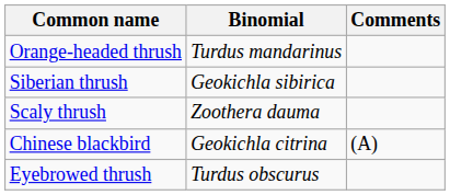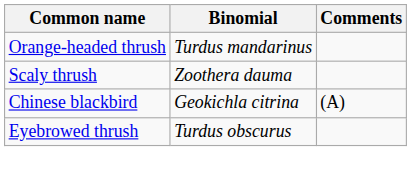 <table class="wikitable">
 <tr>
 <th>Common name</th>
 <th>Binomial</th>
 <th>Comments</th>
 </tr>
 <tr>
 <td><a href='#'>Orange-headed thrush</a></td>
 <td><em>Turdus mandarinus</em></td>
-<td></td>
-</tr>
-<tr>
-<td><a href='#'>Siberian thrush</a></td>
-<td><em>Geokichla sibirica</em></td>
 <td></td>
 </tr>
 <tr>
 <td><a href='#'>Scaly thrush</a></td>
 <td><em>Zoothera dauma</em></td>
 <td></td>
 </tr>
 <tr>
 <td><a href='#'>Chinese blackbird</a></td>
 <td><em>Geokichla citrina</em></td>
 <td>(A)</td>
 </tr>
 <tr>
 <td><a href='#'>Eyebrowed thrush</a></td>
 <td><em>Turdus obscurus</em></td>
 <td></td>
 </tr>
 </table>
